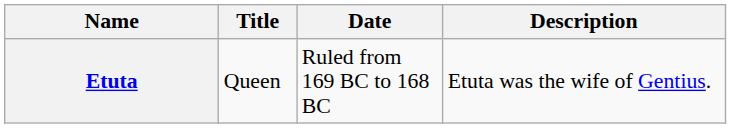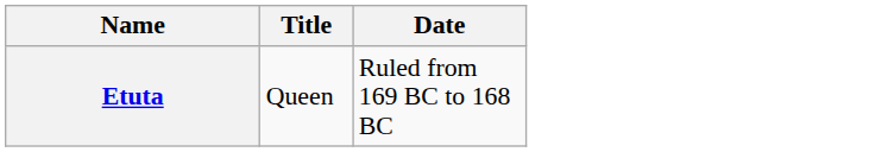 <table class="wikitable sortable">
 <tr>
 <th scope="col" style="width: 150px;">Name</th>
 <th scope="col" style="width: 50px;">Title</th>
 <th scope="col" style="width: 100px;">Date</th>
-<th scope="col" style="width: 200px;">Description</th>
 </tr>
 <tr>
 <th><a href='#'>Etuta</a></th>
 <td>Queen</td>
 <td>Ruled from  169 BC to 168 BC</td>
-<td>Etuta was the wife of <a href='#'>Gentius</a>.</td>
 </tr>
 </table>
